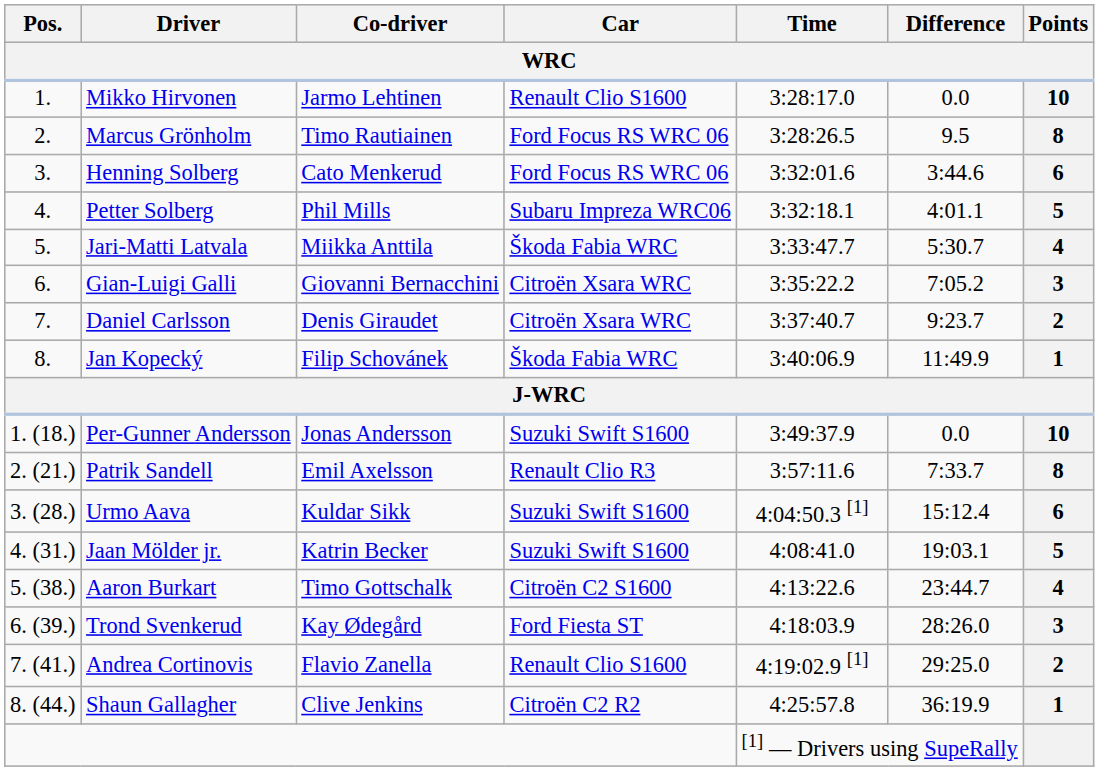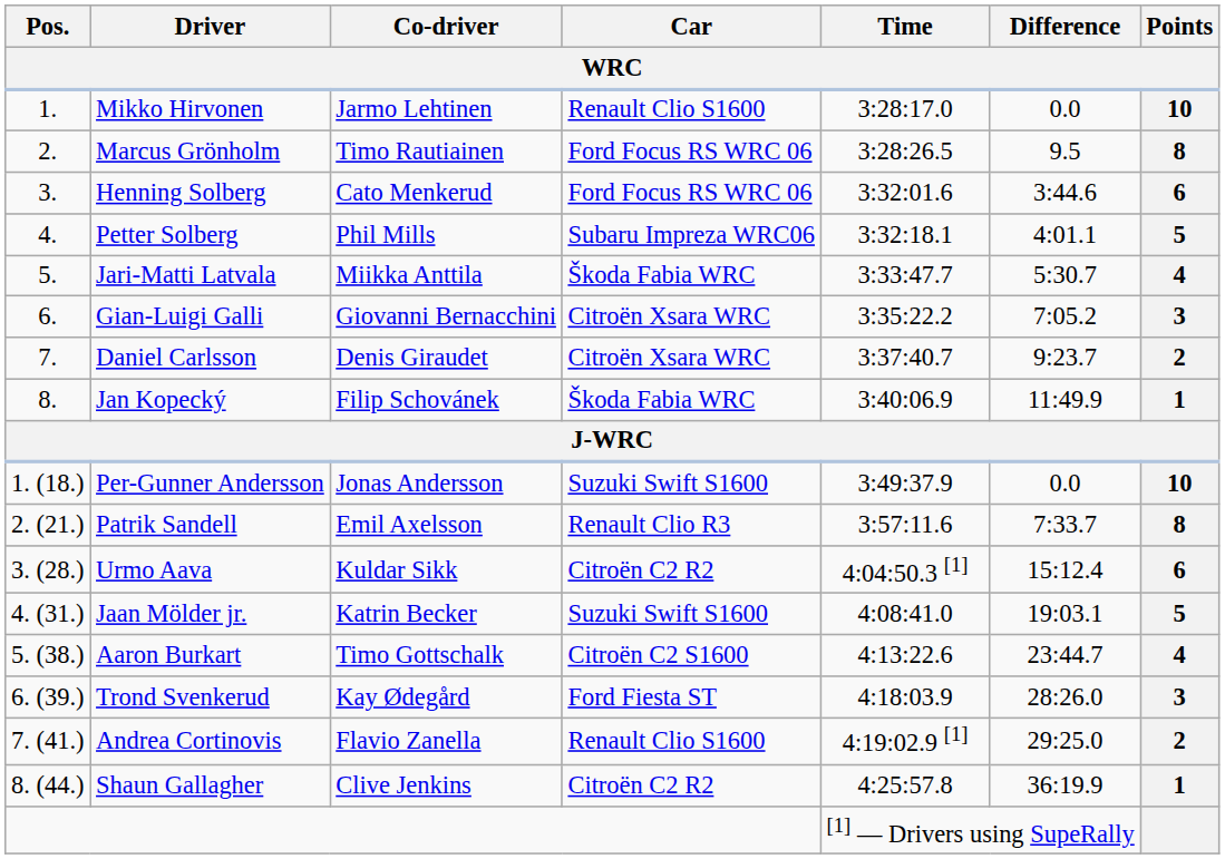 <table class="wikitable" style="text-align: center; font-size: 90%; max-width: 950px;">
 <tr>
 <th>Pos.</th>
 <th>Driver</th>
 <th>Co-driver</th>
 <th>Car</th>
 <th>Time</th>
 <th>Difference</th>
 <th>Points</th>
 </tr>
 <tr>
 <th colspan="7" style="border-bottom: 2px solid LightSteelBlue;">WRC</th>
 </tr>
 <tr>
 <td>1.</td>
 <td align=left> <a href='#'>Mikko Hirvonen</a></td>
 <td align=left> <a href='#'>Jarmo Lehtinen</a></td>
 <td align="left"><a href='#'>Renault Clio S1600</a></td>
 <td>3:28:17.0</td>
 <td>0.0</td>
 <th>10</th>
 </tr>
 <tr>
 <td>2.</td>
 <td align=left> <a href='#'>Marcus Grönholm</a></td>
 <td align=left> <a href='#'>Timo Rautiainen</a></td>
 <td align=left><a href='#'>Ford Focus RS WRC 06</a></td>
 <td>3:28:26.5</td>
 <td>9.5</td>
 <th>8</th>
 </tr>
 <tr>
 <td>3.</td>
 <td align=left> <a href='#'>Henning Solberg</a></td>
 <td align=left> <a href='#'>Cato Menkerud</a></td>
 <td align=left><a href='#'>Ford Focus RS WRC 06</a></td>
 <td>3:32:01.6</td>
 <td>3:44.6</td>
 <th>6</th>
 </tr>
 <tr>
 <td>4.</td>
 <td align=left> <a href='#'>Petter Solberg</a></td>
 <td align=left> <a href='#'>Phil Mills</a></td>
 <td align=left><a href='#'>Subaru Impreza WRC06</a></td>
 <td>3:32:18.1</td>
 <td>4:01.1</td>
 <th>5</th>
 </tr>
 <tr>
 <td>5.</td>
 <td align=left> <a href='#'>Jari-Matti Latvala</a></td>
 <td align=left> <a href='#'>Miikka Anttila</a></td>
 <td align=left><a href='#'>Škoda Fabia WRC</a></td>
 <td>3:33:47.7</td>
 <td>5:30.7</td>
 <th>4</th>
 </tr>
 <tr>
 <td>6.</td>
 <td align=left> <a href='#'>Gian-Luigi Galli</a></td>
 <td align=left> <a href='#'>Giovanni Bernacchini</a></td>
 <td align=left><a href='#'>Citroën Xsara WRC</a></td>
 <td>3:35:22.2</td>
 <td>7:05.2</td>
 <th>3</th>
 </tr>
 <tr>
 <td>7.</td>
 <td align=left> <a href='#'>Daniel Carlsson</a></td>
 <td align=left> <a href='#'>Denis Giraudet</a></td>
 <td align=left><a href='#'>Citroën Xsara WRC</a></td>
 <td>3:37:40.7</td>
 <td>9:23.7</td>
 <th>2</th>
 </tr>
 <tr>
 <td>8.</td>
 <td align=left> <a href='#'>Jan Kopecký</a></td>
 <td align=left> <a href='#'>Filip Schovánek</a></td>
 <td align=left><a href='#'>Škoda Fabia WRC</a></td>
 <td>3:40:06.9</td>
 <td>11:49.9</td>
 <th>1</th>
 </tr>
 <tr>
 <th colspan="7" style="border-bottom: 2px solid LightSteelBlue;">J-WRC</th>
 </tr>
 <tr>
 <td>1. (18.)</td>
 <td align="left"> <a href='#'>Per-Gunner Andersson</a></td>
 <td align="left"> <a href='#'>Jonas Andersson</a></td>
 <td align="left"><a href='#'>Suzuki Swift S1600</a></td>
 <td>3:49:37.9</td>
 <td>0.0</td>
 <th>10</th>
 </tr>
 <tr>
 <td>2. (21.)</td>
 <td align="left"> <a href='#'>Patrik Sandell</a></td>
 <td align="left"> <a href='#'>Emil Axelsson</a></td>
 <td align="left"><a href='#'>Renault Clio R3</a></td>
 <td>3:57:11.6</td>
 <td>7:33.7</td>
 <th>8</th>
 </tr>
 <tr>
 <td>3. (28.)</td>
 <td align="left"> <a href='#'>Urmo Aava</a></td>
 <td align="left"> <a href='#'>Kuldar Sikk</a></td>
-<td align="left"><a href='#'>Suzuki Swift S1600</a></td>
+<td align="left"><a href='#'>Citroën C2 R2</a></td>
 <td>4:04:50.3 <sup>[1]</sup></td>
 <td>15:12.4</td>
 <th>6</th>
 </tr>
 <tr>
 <td>4. (31.)</td>
 <td align="left"> <a href='#'>Jaan Mölder jr.</a></td>
 <td align="left"> <a href='#'>Katrin Becker</a></td>
 <td align="left"><a href='#'>Suzuki Swift S1600</a></td>
 <td>4:08:41.0</td>
 <td>19:03.1</td>
 <th>5</th>
 </tr>
 <tr>
 <td>5. (38.)</td>
 <td align="left"> <a href='#'>Aaron Burkart</a></td>
 <td align="left"> <a href='#'>Timo Gottschalk</a></td>
 <td align="left"><a href='#'>Citroën C2 S1600</a></td>
 <td>4:13:22.6</td>
 <td>23:44.7</td>
 <th>4</th>
 </tr>
 <tr>
 <td>6. (39.)</td>
 <td align="left"> <a href='#'>Trond Svenkerud</a></td>
 <td align="left"> <a href='#'>Kay Ødegård</a></td>
 <td align="left"><a href='#'>Ford Fiesta ST</a></td>
 <td>4:18:03.9</td>
 <td>28:26.0</td>
 <th>3</th>
 </tr>
 <tr>
 <td>7. (41.)</td>
 <td align="left"> <a href='#'>Andrea Cortinovis</a></td>
 <td align="left"> <a href='#'>Flavio Zanella</a></td>
 <td align="left"><a href='#'>Renault Clio S1600</a></td>
 <td>4:19:02.9 <sup>[1]</sup></td>
 <td>29:25.0</td>
 <th>2</th>
 </tr>
 <tr>
 <td>8. (44.)</td>
 <td align="left"> <a href='#'>Shaun Gallagher</a></td>
 <td align="left"> <a href='#'>Clive Jenkins</a></td>
 <td align="left"><a href='#'>Citroën C2 R2</a></td>
 <td>4:25:57.8</td>
 <td>36:19.9</td>
 <th>1</th>
 </tr>
 <tr>
 <td colspan="4"></td>
 <td colspan="2" align="left"><sup>[1]</sup> — Drivers using <a href='#'>SupeRally</a></td>
 <th></th>
 </tr>
 </table>
